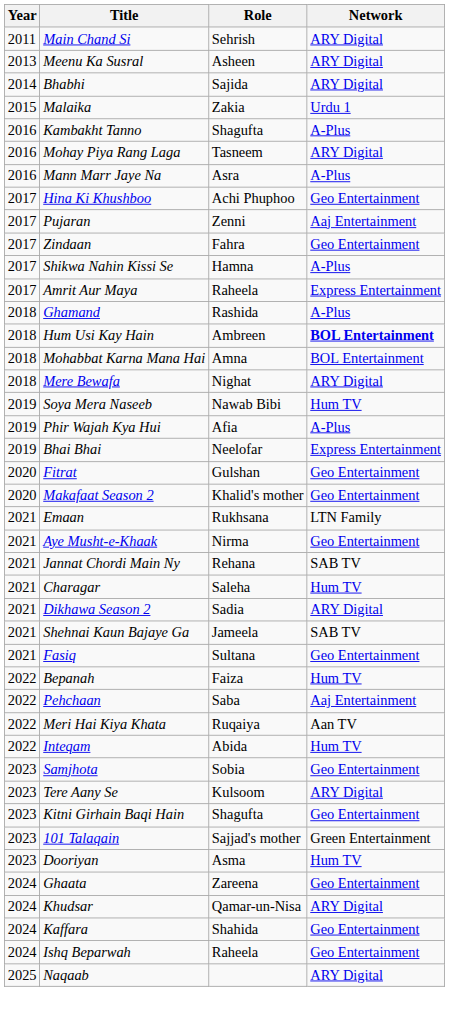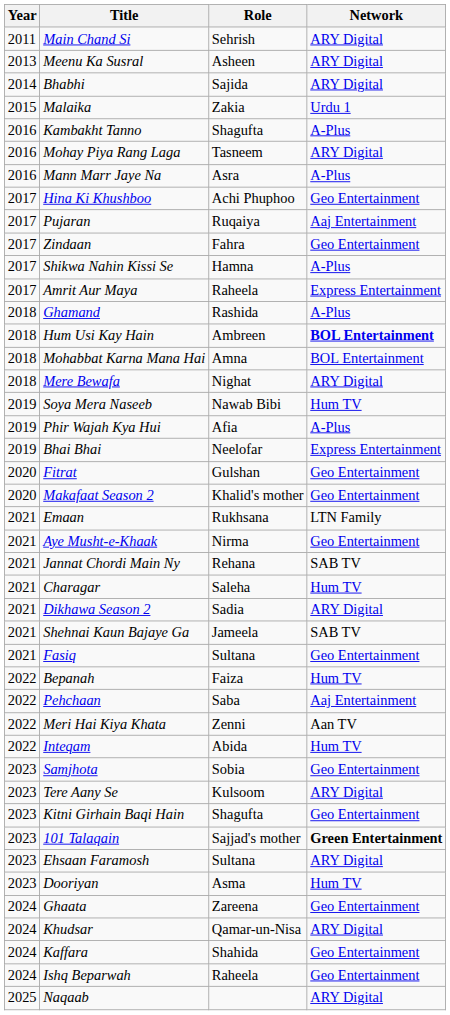 <table class="wikitable sortable plainrowheaders">
 <tr style="text-align:center;">
 <th scope="col">Year</th>
 <th scope="col">Title</th>
 <th scope="col">Role</th>
 <th scope="col">Network</th>
 </tr>
 <tr>
 <td>2011</td>
 <td><em><a href='#'>Main Chand Si</a></em></td>
 <td>Sehrish</td>
 <td><a href='#'>ARY Digital</a></td>
 </tr>
 <tr>
 <td>2013</td>
 <td><em>Meenu Ka Susral</em></td>
 <td>Asheen</td>
 <td><a href='#'>ARY Digital</a></td>
 </tr>
 <tr>
 <td>2014</td>
 <td><em>Bhabhi</em></td>
 <td>Sajida</td>
 <td><a href='#'>ARY Digital</a></td>
 </tr>
 <tr>
 <td>2015</td>
 <td><em>Malaika</em></td>
 <td>Zakia</td>
 <td><a href='#'>Urdu 1</a></td>
 </tr>
 <tr>
 <td>2016</td>
 <td><em>Kambakht Tanno</em></td>
 <td>Shagufta</td>
 <td><a href='#'>A-Plus</a></td>
 </tr>
 <tr>
 <td>2016</td>
 <td><em>Mohay Piya Rang Laga</em></td>
 <td>Tasneem</td>
 <td><a href='#'>ARY Digital</a></td>
 </tr>
 <tr>
 <td>2016</td>
 <td><em>Mann Marr Jaye Na</em></td>
 <td>Asra</td>
 <td><a href='#'>A-Plus</a></td>
 </tr>
 <tr>
 <td>2017</td>
 <td><em><a href='#'>Hina Ki Khushboo</a></em></td>
 <td>Achi Phuphoo</td>
 <td><a href='#'>Geo Entertainment</a></td>
 </tr>
 <tr>
 <td>2017</td>
 <td><em>Pujaran</em></td>
-<td>Zenni</td>
+<td>Ruqaiya</td>
 <td><a href='#'>Aaj Entertainment</a></td>
 </tr>
 <tr>
 <td>2017</td>
 <td><em>Zindaan</em></td>
 <td>Fahra</td>
 <td><a href='#'>Geo Entertainment</a></td>
 </tr>
 <tr>
 <td>2017</td>
 <td><em>Shikwa Nahin Kissi Se</em></td>
 <td>Hamna</td>
 <td><a href='#'>A-Plus</a></td>
 </tr>
 <tr>
 <td>2017</td>
 <td><em>Amrit Aur Maya</em></td>
 <td>Raheela</td>
 <td><a href='#'>Express Entertainment</a></td>
 </tr>
 <tr>
 <td>2018</td>
 <td><em><a href='#'>Ghamand</a></em></td>
 <td>Rashida</td>
 <td><a href='#'>A-Plus</a></td>
 </tr>
 <tr>
 <td>2018</td>
 <td><em>Hum Usi Kay Hain</em></td>
 <td>Ambreen</td>
 <td><strong><a href='#'>BOL Entertainment</a></strong></td>
 </tr>
 <tr>
 <td>2018</td>
 <td><em>Mohabbat Karna Mana Hai</em></td>
 <td>Amna</td>
 <td><a href='#'>BOL Entertainment</a></td>
 </tr>
 <tr>
 <td>2018</td>
 <td><em><a href='#'>Mere Bewafa</a></em></td>
 <td>Nighat</td>
 <td><a href='#'>ARY Digital</a></td>
 </tr>
 <tr>
 <td>2019</td>
 <td><em>Soya Mera Naseeb</em></td>
 <td>Nawab Bibi</td>
 <td><a href='#'>Hum TV</a></td>
 </tr>
 <tr>
 <td>2019</td>
 <td><em>Phir Wajah Kya Hui</em></td>
 <td>Afia</td>
 <td><a href='#'>A-Plus</a></td>
 </tr>
 <tr>
 <td>2019</td>
 <td><em>Bhai Bhai</em></td>
 <td>Neelofar</td>
 <td><a href='#'>Express Entertainment</a></td>
 </tr>
 <tr>
 <td>2020</td>
 <td><em><a href='#'>Fitrat</a></em></td>
 <td>Gulshan</td>
 <td><a href='#'>Geo Entertainment</a></td>
 </tr>
 <tr>
 <td>2020</td>
 <td><em><a href='#'>Makafaat Season 2</a></em></td>
 <td>Khalid's mother</td>
 <td><a href='#'>Geo Entertainment</a></td>
 </tr>
 <tr>
 <td>2021</td>
 <td><em>Emaan</em></td>
 <td>Rukhsana</td>
 <td>LTN Family</td>
 </tr>
 <tr>
 <td>2021</td>
 <td><em><a href='#'>Aye Musht-e-Khaak</a></em></td>
 <td>Nirma</td>
 <td><a href='#'>Geo Entertainment</a></td>
 </tr>
 <tr>
 <td>2021</td>
 <td><em>Jannat Chordi Main Ny</em></td>
 <td>Rehana</td>
 <td>SAB TV</td>
 </tr>
 <tr>
 <td>2021</td>
 <td><em>Charagar</em></td>
 <td>Saleha</td>
 <td><a href='#'>Hum TV</a></td>
 </tr>
 <tr>
 <td>2021</td>
 <td><em><a href='#'>Dikhawa Season 2</a></em></td>
 <td>Sadia</td>
 <td><a href='#'>ARY Digital</a></td>
 </tr>
 <tr>
 <td>2021</td>
 <td><em>Shehnai Kaun Bajaye Ga</em></td>
 <td>Jameela</td>
 <td>SAB TV</td>
 </tr>
 <tr>
 <td>2021</td>
 <td><em><a href='#'>Fasiq</a></em></td>
 <td>Sultana</td>
 <td><a href='#'>Geo Entertainment</a></td>
 </tr>
 <tr>
 <td>2022</td>
 <td><em>Bepanah</em></td>
 <td>Faiza</td>
 <td><a href='#'>Hum TV</a></td>
 </tr>
 <tr>
 <td>2022</td>
 <td><em><a href='#'>Pehchaan</a></em></td>
 <td>Saba</td>
 <td><a href='#'>Aaj Entertainment</a></td>
 </tr>
 <tr>
 <td>2022</td>
 <td><em>Meri Hai Kiya Khata</em></td>
-<td>Ruqaiya</td>
+<td>Zenni</td>
 <td>Aan TV</td>
 </tr>
 <tr>
 <td>2022</td>
 <td><em><a href='#'>Inteqam</a></em></td>
 <td>Abida</td>
 <td><a href='#'>Hum TV</a></td>
 </tr>
 <tr>
 <td>2023</td>
 <td><em><a href='#'>Samjhota</a></em></td>
 <td>Sobia</td>
 <td><a href='#'>Geo Entertainment</a></td>
 </tr>
 <tr>
 <td>2023</td>
 <td><em>Tere Aany Se</em></td>
 <td>Kulsoom</td>
 <td><a href='#'>ARY Digital</a></td>
 </tr>
 <tr>
 <td>2023</td>
 <td><em>Kitni Girhain Baqi Hain</em></td>
 <td>Shagufta</td>
 <td><a href='#'>Geo Entertainment</a></td>
 </tr>
 <tr>
 <td>2023</td>
 <td><em><a href='#'>101 Talaqain</a></em></td>
 <td>Sajjad's mother</td>
-<td>Green Entertainment</td>
+<td><strong>Green Entertainment</strong></td>
+</tr>
+<tr>
+<td>2023</td>
+<td><em>Ehsaan Faramosh</em></td>
+<td>Sultana</td>
+<td><a href='#'>ARY Digital</a></td>
 </tr>
 <tr>
 <td>2023</td>
 <td><em>Dooriyan</em></td>
 <td>Asma</td>
 <td><a href='#'>Hum TV</a></td>
 </tr>
 <tr>
 <td>2024</td>
 <td><em>Ghaata</em></td>
 <td>Zareena</td>
 <td><a href='#'>Geo Entertainment</a></td>
 </tr>
 <tr>
 <td>2024</td>
 <td><em>Khudsar</em></td>
 <td>Qamar-un-Nisa</td>
 <td><a href='#'>ARY Digital</a></td>
 </tr>
 <tr>
 <td>2024</td>
 <td><em>Kaffara</em></td>
 <td>Shahida</td>
 <td><a href='#'>Geo Entertainment</a></td>
 </tr>
 <tr>
 <td>2024</td>
 <td><em>Ishq Beparwah</em></td>
 <td>Raheela</td>
 <td><a href='#'>Geo Entertainment</a></td>
 </tr>
 <tr>
 <td>2025</td>
 <td><em>Naqaab</em></td>
 <td></td>
 <td><a href='#'>ARY Digital</a></td>
 </tr>
 </table>
